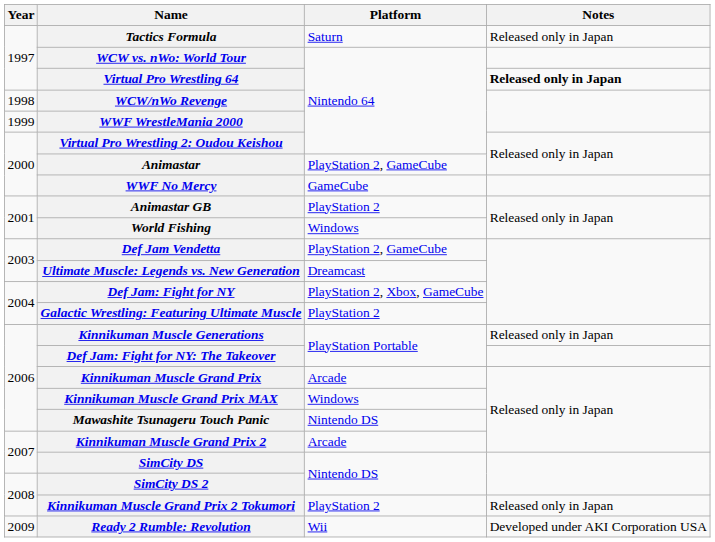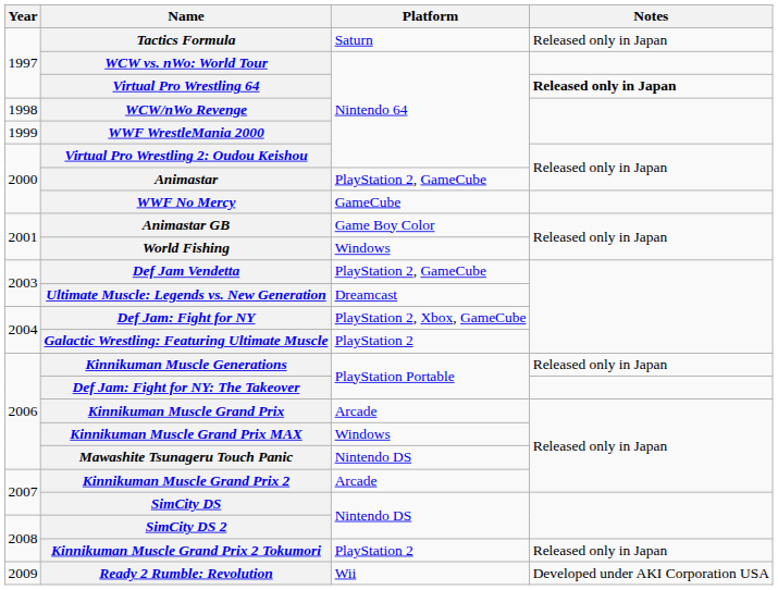 <table class="wikitable sortable plainrowheaders">
 <tr>
 <th scope="col">Year</th>
 <th scope="col">Name</th>
 <th scope="col">Platform</th>
 <th scope="col">Notes</th>
 </tr>
 <tr>
 <td rowspan="3" style="text-align: center;">1997</td>
 <th scope="row"><em>Tactics Formula</em></th>
 <td><a href='#'>Saturn</a></td>
 <td>Released only in Japan</td>
 </tr>
 <tr>
 <th scope="row"><em><a href='#'>WCW vs. nWo: World Tour</a></em></th>
 <td rowspan="5"><a href='#'>Nintendo 64</a></td>
 <td></td>
 </tr>
 <tr>
 <th scope="row"><em><a href='#'>Virtual Pro Wrestling 64</a></em></th>
 <td><strong>Released only in Japan</strong></td>
 </tr>
 <tr>
 <td style="text-align: center;">1998</td>
 <th scope="row"><em><a href='#'>WCW/nWo Revenge</a></em></th>
 <td rowspan="2"></td>
 </tr>
 <tr>
 <td style="text-align: center;">1999</td>
 <th scope="row"><em><a href='#'>WWF WrestleMania 2000</a></em></th>
 </tr>
 <tr>
 <td rowspan="3" style="text-align: center;">2000</td>
 <th scope="row"><em><a href='#'>Virtual Pro Wrestling 2: Oudou Keishou</a></em></th>
 <td rowspan="2">Released only in Japan</td>
 </tr>
 <tr>
 <th scope="row"><em>Animastar</em></th>
 <td><a href='#'>PlayStation 2</a>, <a href='#'>GameCube</a></td>
 </tr>
 <tr>
 <th scope="row"><em><a href='#'>WWF No Mercy</a></em></th>
 <td><a href='#'>GameCube</a></td>
 <td></td>
 </tr>
 <tr>
 <td rowspan="2" style="text-align: center;">2001</td>
 <th scope="row"><em>Animastar GB</em></th>
-<td><a href='#'>PlayStation 2</a></td>
+<td><a href='#'>Game Boy Color</a></td>
 <td rowspan="2">Released only in Japan</td>
 </tr>
 <tr>
 <th scope="row"><em>World Fishing</em></th>
 <td><a href='#'>Windows</a></td>
 </tr>
 <tr>
 <td rowspan="2" style="text-align: center;">2003</td>
 <th scope="row"><em><a href='#'>Def Jam Vendetta</a></em></th>
 <td><a href='#'>PlayStation 2</a>, <a href='#'>GameCube</a></td>
 <td rowspan="4"></td>
 </tr>
 <tr>
 <th scope="row"><em><a href='#'>Ultimate Muscle: Legends vs. New Generation</a></em></th>
 <td><a href='#'>Dreamcast</a></td>
 </tr>
 <tr>
 <td rowspan="2" style="text-align: center;">2004</td>
 <th scope="row"><em><a href='#'>Def Jam: Fight for NY</a></em></th>
 <td><a href='#'>PlayStation 2</a>, <a href='#'>Xbox</a>, <a href='#'>GameCube</a></td>
 </tr>
 <tr>
 <th scope="row"><em><a href='#'>Galactic Wrestling: Featuring Ultimate Muscle</a></em></th>
 <td><a href='#'>PlayStation 2</a></td>
 </tr>
 <tr>
 <td rowspan="5" style="text-align: center;">2006</td>
 <th scope="row"><em><a href='#'>Kinnikuman Muscle Generations</a></em></th>
 <td rowspan="2"><a href='#'>PlayStation Portable</a></td>
 <td>Released only in Japan</td>
 </tr>
 <tr>
 <th scope="row"><em><a href='#'>Def Jam: Fight for NY: The Takeover</a></em></th>
 <td></td>
 </tr>
 <tr>
 <th scope="row"><em><a href='#'>Kinnikuman Muscle Grand Prix</a></em></th>
 <td><a href='#'>Arcade</a></td>
 <td rowspan="4">Released only in Japan</td>
 </tr>
 <tr>
 <th scope="row"><em><a href='#'>Kinnikuman Muscle Grand Prix MAX</a></em></th>
 <td><a href='#'>Windows</a></td>
 </tr>
 <tr>
 <th scope="row"><em>Mawashite Tsunageru Touch Panic</em></th>
 <td><a href='#'>Nintendo DS</a></td>
 </tr>
 <tr>
 <td rowspan="2" style="text-align: center;">2007</td>
 <th scope="row"><em><a href='#'>Kinnikuman Muscle Grand Prix 2</a></em></th>
 <td><a href='#'>Arcade</a></td>
 </tr>
 <tr>
 <th scope="row"><em><a href='#'>SimCity DS</a></em></th>
 <td rowspan="2"><a href='#'>Nintendo DS</a></td>
 <td rowspan="2"></td>
 </tr>
 <tr>
 <td rowspan="2" style="text-align: center;">2008</td>
 <th scope="row"><em><a href='#'>SimCity DS 2</a></em></th>
 </tr>
 <tr>
 <th scope="row"><em><a href='#'>Kinnikuman Muscle Grand Prix 2 Tokumori</a></em></th>
 <td><a href='#'>PlayStation 2</a></td>
 <td>Released only in Japan</td>
 </tr>
 <tr>
 <td style="text-align: center;">2009</td>
 <th scope="row"><em><a href='#'>Ready 2 Rumble: Revolution</a></em></th>
 <td><a href='#'>Wii</a></td>
 <td>Developed under AKI Corporation USA</td>
 </tr>
 </table>
